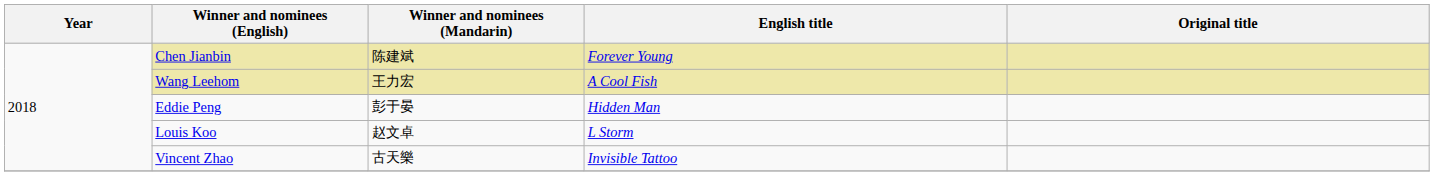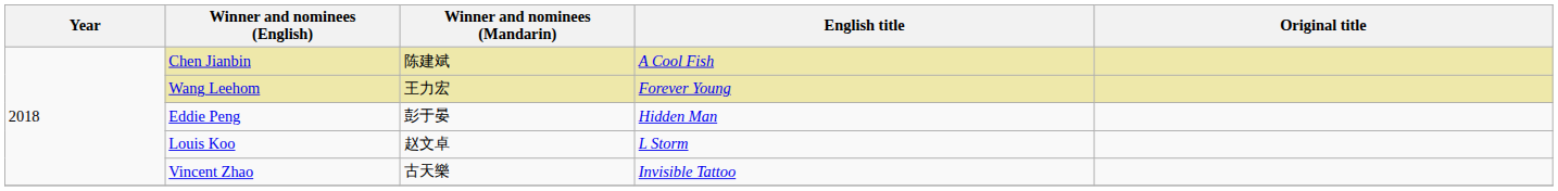 <table class="wikitable" style="width:100%;">
 <tr style="background:#BEBEBE">
 <th width="100"><strong>Year</strong></th>
 <th width="150"><strong>Winner and nominees<br>(English)</strong></th>
 <th width="150"><strong>Winner and nominees<br>(Mandarin)</strong></th>
 <th width="300"><strong>English title</strong></th>
 <th width="300"><strong>Original title</strong></th>
 </tr>
 <tr>
 <td rowspan="5">2018</td>
 <td style="background:#EEE8AA;"><a href='#'>Chen Jianbin</a></td>
 <td style="background:#EEE8AA;">陈建斌</td>
-<td style="background:#EEE8AA;"><em><a href='#'>Forever Young</a></em></td>
+<td style="background:#EEE8AA;"><em><a href='#'>A Cool Fish</a></em></td>
 <td style="background:#EEE8AA;"></td>
 </tr>
 <tr>
 <td style="background:#EEE8AA;"><a href='#'>Wang Leehom</a></td>
 <td style="background:#EEE8AA;">王力宏</td>
-<td style="background:#EEE8AA;"><em><a href='#'>A Cool Fish</a></em></td>
+<td style="background:#EEE8AA;"><em><a href='#'>Forever Young</a></em></td>
 <td style="background:#EEE8AA;"></td>
 </tr>
 <tr>
 <td><a href='#'>Eddie Peng</a></td>
 <td>彭于晏</td>
 <td><em><a href='#'>Hidden Man</a></em></td>
 <td></td>
 </tr>
 <tr>
 <td><a href='#'>Louis Koo</a></td>
 <td>赵文卓</td>
 <td><em><a href='#'>L Storm</a></em></td>
 <td></td>
 </tr>
 <tr>
 <td><a href='#'>Vincent Zhao</a></td>
 <td>古天樂</td>
 <td><em><a href='#'>Invisible Tattoo</a></em></td>
 <td></td>
 </tr>
 <tr>
 </tr>
 </table>
